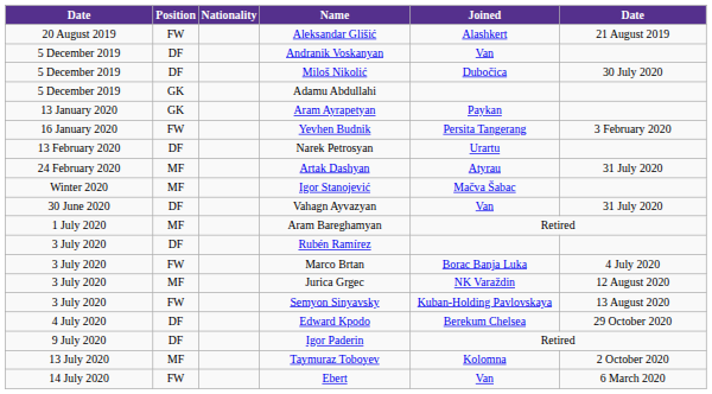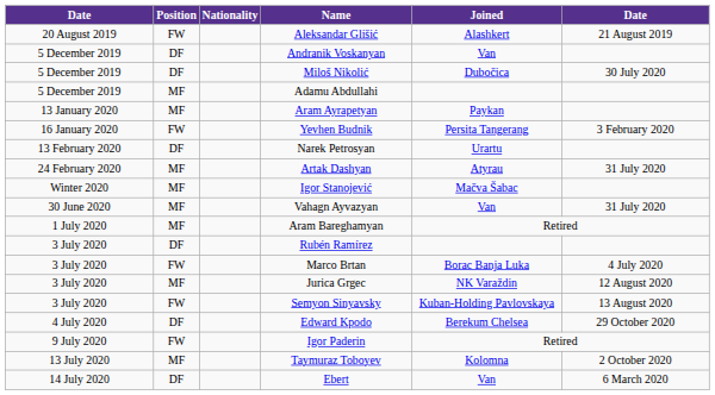 <table class="wikitable"  style="text-align:center; font-size:90%; ">
 <tr>
 <th style="background:#55308D; color:white; width:200px;">Date</th>
 <th style="background:#55308D; color:white; width:50px;">Position</th>
 <th style="background:#55308D; color:white; width:50px;">Nationality</th>
 <th style="background:#55308D; color:white; width:200px;">Name</th>
 <th style="background:#55308D; color:white; width:200px;">Joined</th>
 <th style="background:#55308D; color:white; width:200px;">Date</th>
 </tr>
 <tr>
 <td>20 August 2019</td>
 <td>FW</td>
 <td></td>
 <td><a href='#'>Aleksandar Glišić</a></td>
 <td><a href='#'>Alashkert</a></td>
 <td>21 August 2019</td>
 </tr>
 <tr>
 <td>5 December 2019</td>
 <td>DF</td>
 <td></td>
 <td><a href='#'>Andranik Voskanyan</a></td>
 <td><a href='#'>Van</a></td>
 <td></td>
 </tr>
 <tr>
 <td>5 December 2019</td>
 <td>DF</td>
 <td></td>
 <td><a href='#'>Miloš Nikolić</a></td>
 <td><a href='#'>Dubočica</a></td>
 <td>30 July 2020</td>
 </tr>
 <tr>
 <td>5 December 2019</td>
-<td>GK</td>
+<td>MF</td>
 <td></td>
 <td>Adamu Abdullahi</td>
 <td></td>
 <td></td>
 </tr>
 <tr>
 <td>13 January 2020</td>
-<td>GK</td>
+<td>MF</td>
 <td></td>
 <td><a href='#'>Aram Ayrapetyan</a></td>
 <td><a href='#'>Paykan</a></td>
 <td></td>
 </tr>
 <tr>
 <td>16 January 2020</td>
 <td>FW</td>
 <td></td>
 <td><a href='#'>Yevhen Budnik</a></td>
 <td><a href='#'>Persita Tangerang</a></td>
 <td>3 February 2020</td>
 </tr>
 <tr>
 <td>13 February 2020</td>
 <td>DF</td>
 <td></td>
 <td>Narek Petrosyan</td>
 <td><a href='#'>Urartu</a></td>
 <td></td>
 </tr>
 <tr>
 <td>24 February 2020</td>
 <td>MF</td>
 <td></td>
 <td><a href='#'>Artak Dashyan</a></td>
 <td><a href='#'>Atyrau</a></td>
 <td>31 July 2020</td>
 </tr>
 <tr>
 <td>Winter 2020</td>
 <td>MF</td>
 <td></td>
 <td><a href='#'>Igor Stanojević</a></td>
 <td><a href='#'>Mačva Šabac</a></td>
 <td></td>
 </tr>
 <tr>
 <td>30 June 2020</td>
-<td>DF</td>
+<td>MF</td>
 <td></td>
 <td>Vahagn Ayvazyan</td>
 <td><a href='#'>Van</a></td>
 <td>31 July 2020</td>
 </tr>
 <tr>
 <td>1 July 2020</td>
 <td>MF</td>
 <td></td>
 <td>Aram Bareghamyan</td>
 <td colspan="2">Retired</td>
 </tr>
 <tr>
 <td>3 July 2020</td>
 <td>DF</td>
 <td></td>
 <td><a href='#'>Rubén Ramírez</a></td>
 <td></td>
 <td></td>
 </tr>
 <tr>
 <td>3 July 2020</td>
 <td>FW</td>
 <td></td>
 <td>Marco Brtan</td>
 <td><a href='#'>Borac Banja Luka</a></td>
 <td>4 July 2020</td>
 </tr>
 <tr>
 <td>3 July 2020</td>
 <td>MF</td>
 <td></td>
 <td>Jurica Grgec</td>
 <td><a href='#'>NK Varaždin</a></td>
 <td>12 August 2020</td>
 </tr>
 <tr>
 <td>3 July 2020</td>
 <td>FW</td>
 <td></td>
 <td><a href='#'>Semyon Sinyavsky</a></td>
 <td><a href='#'>Kuban-Holding Pavlovskaya</a></td>
 <td>13 August 2020</td>
 </tr>
 <tr>
 <td>4 July 2020</td>
 <td>DF</td>
 <td></td>
 <td><a href='#'>Edward Kpodo</a></td>
 <td><a href='#'>Berekum Chelsea</a></td>
 <td>29 October 2020</td>
 </tr>
 <tr>
 <td>9 July 2020</td>
-<td>DF</td>
+<td>FW</td>
 <td></td>
 <td><a href='#'>Igor Paderin</a></td>
 <td colspan="2">Retired</td>
 </tr>
 <tr>
 <td>13 July 2020</td>
 <td>MF</td>
 <td></td>
 <td><a href='#'>Taymuraz Toboyev</a></td>
 <td><a href='#'>Kolomna</a></td>
 <td>2 October 2020</td>
 </tr>
 <tr>
 <td>14 July 2020</td>
-<td>FW</td>
+<td>DF</td>
 <td></td>
 <td><a href='#'>Ebert</a></td>
 <td><a href='#'>Van</a></td>
 <td>6 March 2020</td>
 </tr>
 </table>
